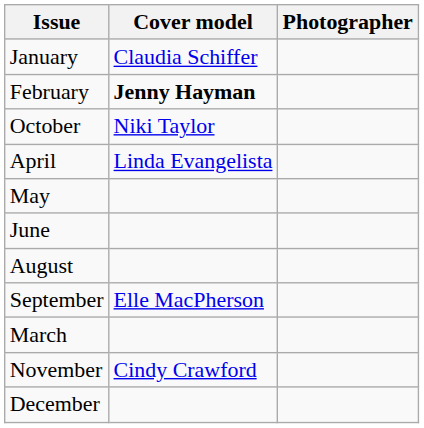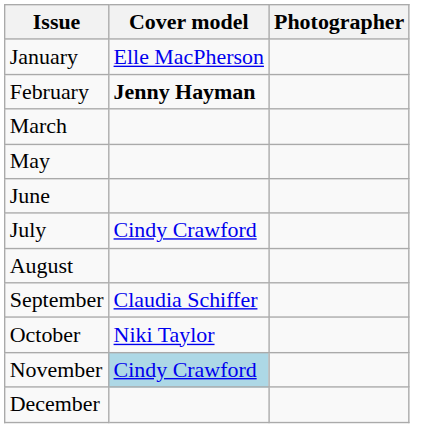 <table class="sortable wikitable">
 <tr>
 <th>Issue</th>
 <th>Cover model</th>
 <th>Photographer</th>
 </tr>
 <tr>
 <td>January</td>
-<td><a href='#'>Claudia Schiffer</a></td>
+<td><a href='#'>Elle MacPherson</a></td>
 <td></td>
 </tr>
 <tr>
 <td>February</td>
 <td><strong>Jenny Hayman</strong></td>
 <td></td>
 </tr>
 <tr>
-<td>October</td>
-<td><a href='#'>Niki Taylor</a></td>
+<td>March</td>
 <td></td>
-</tr>
-<tr>
-<td>April</td>
-<td><a href='#'>Linda Evangelista</a></td>
 <td></td>
 </tr>
 <tr>
 <td>May</td>
 <td></td>
 <td></td>
 </tr>
 <tr>
 <td>June</td>
 <td></td>
 <td></td>
 </tr>
 <tr>
+<td>July</td>
+<td><a href='#'>Cindy Crawford</a></td>
+<td></td>
+</tr>
+<tr>
 <td>August</td>
 <td></td>
 <td></td>
 </tr>
 <tr>
 <td>September</td>
-<td><a href='#'>Elle MacPherson</a></td>
+<td><a href='#'>Claudia Schiffer</a></td>
 <td></td>
 </tr>
 <tr>
-<td>March</td>
-<td></td>
+<td>October</td>
+<td><a href='#'>Niki Taylor</a></td>
 <td></td>
 </tr>
 <tr>
 <td>November</td>
-<td><a href='#'>Cindy Crawford</a></td>
+<td style="background: lightblue;"><a href='#'>Cindy Crawford</a></td>
 <td></td>
 </tr>
 <tr>
 <td>December</td>
 <td></td>
 <td></td>
 </tr>
 </table>
